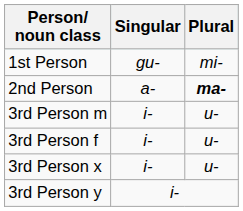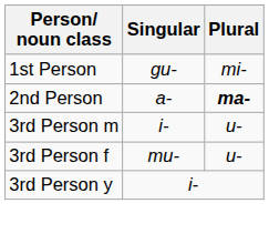 <table class="wikitable">
 <tr style="background:#c0f0f0;">
 <th>Person/<br>noun class</th>
 <th>Singular</th>
 <th>Plural</th>
 </tr>
 <tr>
 <td>1st Person</td>
 <td style="text-align:center;"><em>gu-</em></td>
 <td style="text-align:center;"><em>mi-</em></td>
 </tr>
 <tr>
 <td>2nd Person</td>
 <td style="text-align:center;"><em>a-</em></td>
 <td style="text-align:center;"><strong><em>ma-</em></strong></td>
 </tr>
 <tr>
 <td>3rd Person m</td>
 <td style="text-align:center;"><em>i-</em></td>
 <td style="text-align:center;"><em>u-</em></td>
 </tr>
 <tr>
 <td>3rd Person f</td>
-<td style="text-align:center;"><em>i-</em></td>
-<td style="text-align:center;"><em>u-</em></td>
-</tr>
-<tr>
-<td>3rd Person x</td>
-<td style="text-align:center;"><em>i-</em></td>
+<td style="text-align:center;"><em>mu-</em></td>
 <td style="text-align:center;"><em>u-</em></td>
 </tr>
 <tr>
 <td>3rd Person y</td>
 <td colspan="2" style="text-align:center;"><em>i-</em></td>
 </tr>
 </table>
